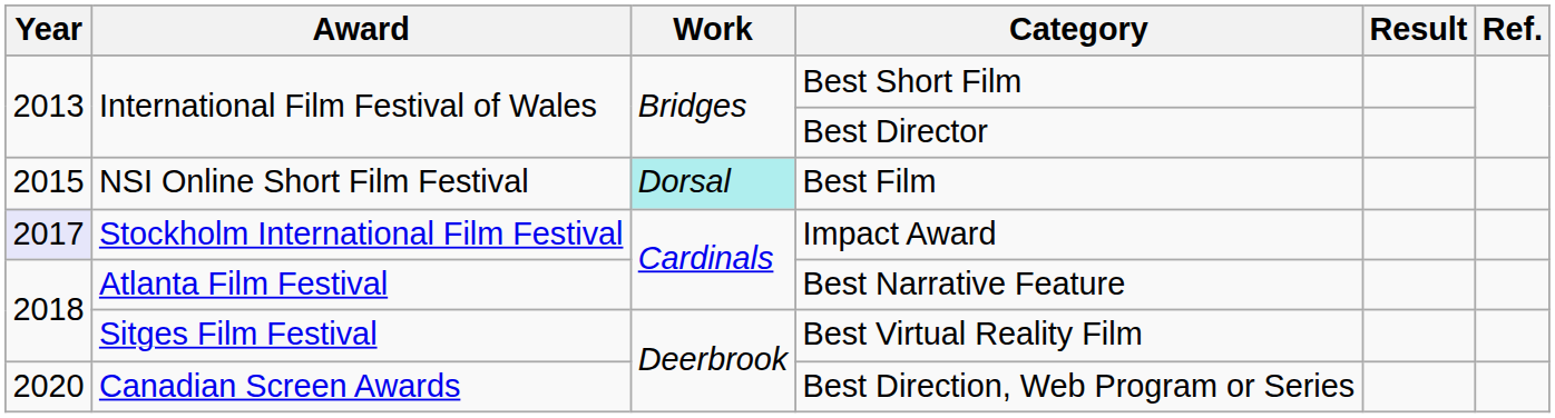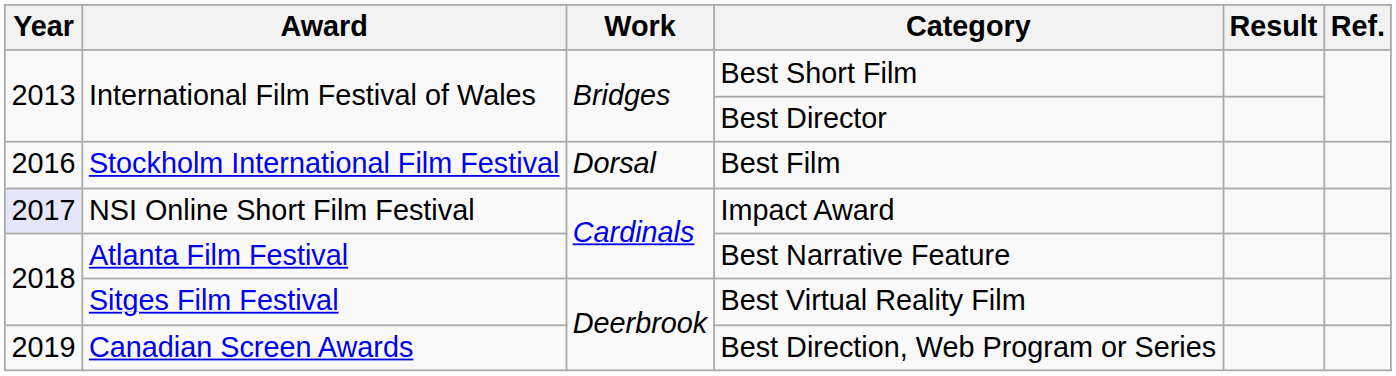 <table class="wikitable">
 <tr style="text-align:center;">
 <th>Year</th>
 <th>Award</th>
 <th>Work</th>
 <th>Category</th>
 <th>Result</th>
 <th>Ref.</th>
 </tr>
 <tr>
 <td rowspan=2 align="center">2013</td>
 <td rowspan=2>International Film Festival of Wales</td>
 <td rowspan=2><em>Bridges</em></td>
 <td>Best Short Film</td>
 <td></td>
 <td rowspan="2"></td>
 </tr>
 <tr>
 <td>Best Director</td>
 <td></td>
 </tr>
 <tr>
-<td align="center">2015</td>
-<td>NSI Online Short Film Festival</td>
-<td style="background: paleturquoise;"><em>Dorsal</em></td>
+<td align="center">2016</td>
+<td><a href='#'>Stockholm International Film Festival</a></td>
+<td><em>Dorsal</em></td>
 <td>Best Film</td>
 <td></td>
 <td></td>
 </tr>
 <tr>
 <td align="center" style="background: lavender;">2017</td>
-<td><a href='#'>Stockholm International Film Festival</a></td>
+<td>NSI Online Short Film Festival</td>
 <td rowspan=2><em><a href='#'>Cardinals</a></em></td>
 <td>Impact Award</td>
 <td></td>
 <td></td>
 </tr>
 <tr>
 <td rowspan=2 align="center">2018</td>
 <td><a href='#'>Atlanta Film Festival</a></td>
 <td>Best Narrative Feature</td>
 <td></td>
 <td></td>
 </tr>
 <tr>
 <td><a href='#'>Sitges Film Festival</a></td>
 <td rowspan=2><em>Deerbrook</em></td>
 <td>Best Virtual Reality Film</td>
 <td></td>
 <td></td>
 </tr>
 <tr>
-<td align="center">2020</td>
+<td align="center">2019</td>
 <td><a href='#'>Canadian Screen Awards</a></td>
 <td>Best Direction, Web Program or Series</td>
 <td></td>
 <td></td>
 </tr>
 </table>
